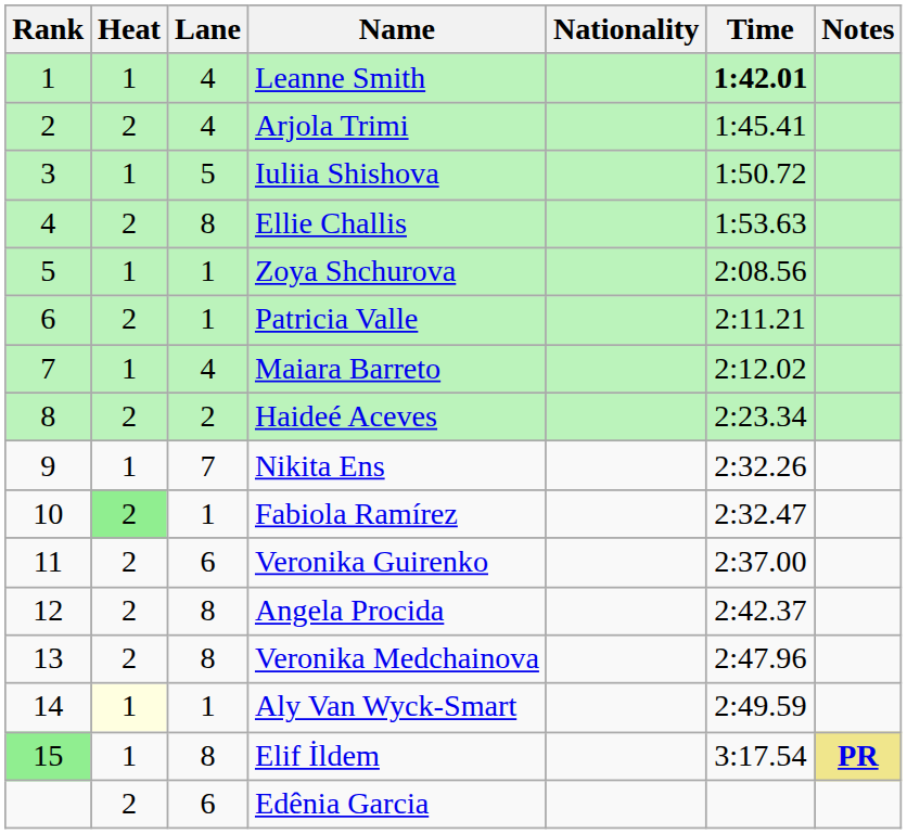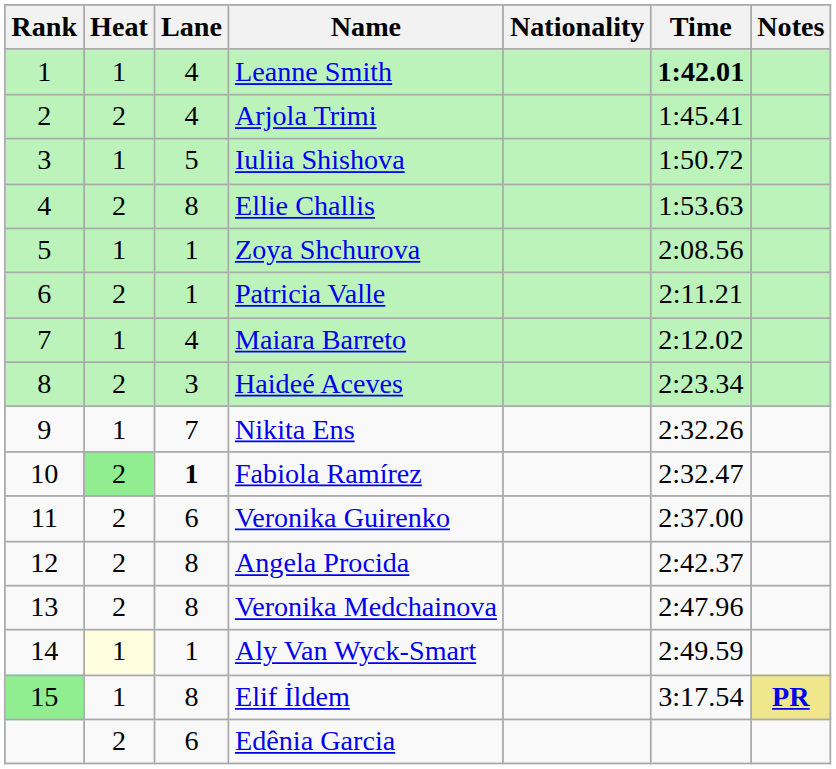 <table class="wikitable sortable" style="text-align:center">
 <tr>
 <th>Rank</th>
 <th>Heat</th>
 <th>Lane</th>
 <th>Name</th>
 <th>Nationality</th>
 <th>Time</th>
 <th>Notes</th>
 </tr>
 <tr bgcolor=bbf3bb>
 <td>1</td>
 <td>1</td>
 <td>4</td>
 <td align=left><a href='#'>Leanne Smith</a></td>
 <td align=left></td>
 <td><strong>1:42.01</strong></td>
 <td></td>
 </tr>
 <tr bgcolor=bbf3bb>
 <td>2</td>
 <td>2</td>
 <td>4</td>
 <td align=left><a href='#'>Arjola Trimi</a></td>
 <td align=left></td>
 <td>1:45.41</td>
 <td></td>
 </tr>
 <tr bgcolor=bbf3bb>
 <td>3</td>
 <td>1</td>
 <td>5</td>
 <td align=left><a href='#'>Iuliia Shishova</a></td>
 <td align=left></td>
 <td>1:50.72</td>
 <td></td>
 </tr>
 <tr bgcolor=bbf3bb>
 <td>4</td>
 <td>2</td>
 <td>8</td>
 <td align=left><a href='#'>Ellie Challis</a></td>
 <td align=left></td>
 <td>1:53.63</td>
 <td></td>
 </tr>
 <tr bgcolor=bbf3bb>
 <td>5</td>
 <td>1</td>
 <td>1</td>
 <td align=left><a href='#'>Zoya Shchurova</a></td>
 <td align=left></td>
 <td>2:08.56</td>
 <td></td>
 </tr>
 <tr bgcolor=bbf3bb>
 <td>6</td>
 <td>2</td>
 <td>1</td>
 <td align=left><a href='#'>Patricia Valle</a></td>
 <td align=left></td>
 <td>2:11.21</td>
 <td></td>
 </tr>
 <tr bgcolor=bbf3bb>
 <td>7</td>
 <td>1</td>
 <td>4</td>
 <td align=left><a href='#'>Maiara Barreto</a></td>
 <td align=left></td>
 <td>2:12.02</td>
 <td></td>
 </tr>
 <tr bgcolor=bbf3bb>
 <td>8</td>
 <td>2</td>
-<td>2</td>
+<td>3</td>
 <td align=left><a href='#'>Haideé Aceves</a></td>
 <td align=left></td>
 <td>2:23.34</td>
 <td></td>
 </tr>
 <tr>
 <td>9</td>
 <td>1</td>
 <td>7</td>
 <td align=left><a href='#'>Nikita Ens</a></td>
 <td align=left></td>
 <td>2:32.26</td>
 <td></td>
 </tr>
 <tr>
 <td>10</td>
 <td style="background: lightgreen;">2</td>
-<td>1</td>
+<td><strong>1</strong></td>
 <td align=left><a href='#'>Fabiola Ramírez</a></td>
 <td align=left></td>
 <td>2:32.47</td>
 <td></td>
 </tr>
 <tr>
 <td>11</td>
 <td>2</td>
 <td>6</td>
 <td align=left><a href='#'>Veronika Guirenko</a></td>
 <td align=left></td>
 <td>2:37.00</td>
 <td></td>
 </tr>
 <tr>
 <td>12</td>
 <td>2</td>
 <td>8</td>
 <td align=left><a href='#'>Angela Procida</a></td>
 <td align=left></td>
 <td>2:42.37</td>
 <td></td>
 </tr>
 <tr>
 <td>13</td>
 <td>2</td>
 <td>8</td>
 <td align=left><a href='#'>Veronika Medchainova</a></td>
 <td align=left></td>
 <td>2:47.96</td>
 <td></td>
 </tr>
 <tr>
 <td>14</td>
 <td style="background: lightyellow;">1</td>
 <td>1</td>
 <td align=left><a href='#'>Aly Van Wyck-Smart</a></td>
 <td align=left></td>
 <td>2:49.59</td>
 <td></td>
 </tr>
 <tr>
 <td style="background: lightgreen;">15</td>
 <td>1</td>
 <td>8</td>
 <td align=left><a href='#'>Elif İldem</a></td>
 <td align=left></td>
 <td>3:17.54</td>
 <td style="background: khaki;"><strong><a href='#'>PR</a></strong></td>
 </tr>
 <tr>
 <td></td>
 <td>2</td>
 <td>6</td>
 <td align=left><a href='#'>Edênia Garcia</a></td>
 <td align=left></td>
 <td data-sort-value=9:99.99></td>
 <td></td>
 </tr>
 </table>
